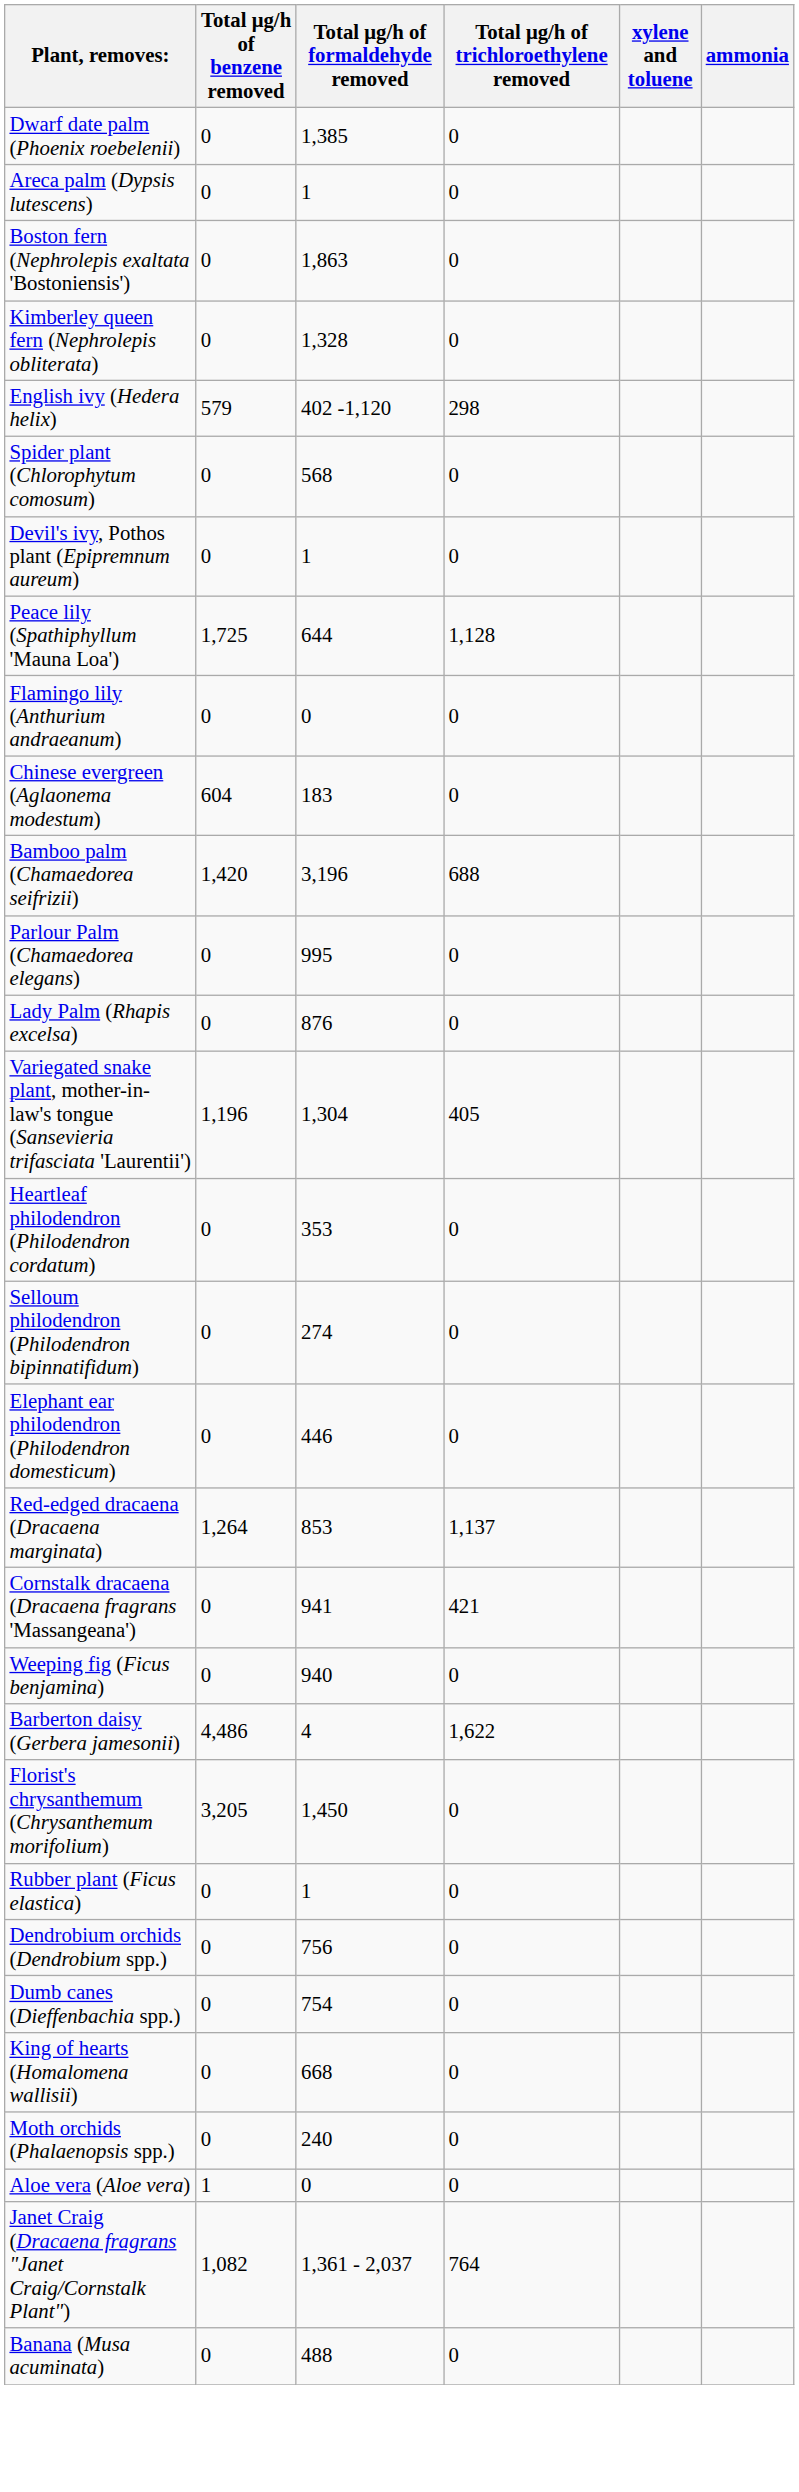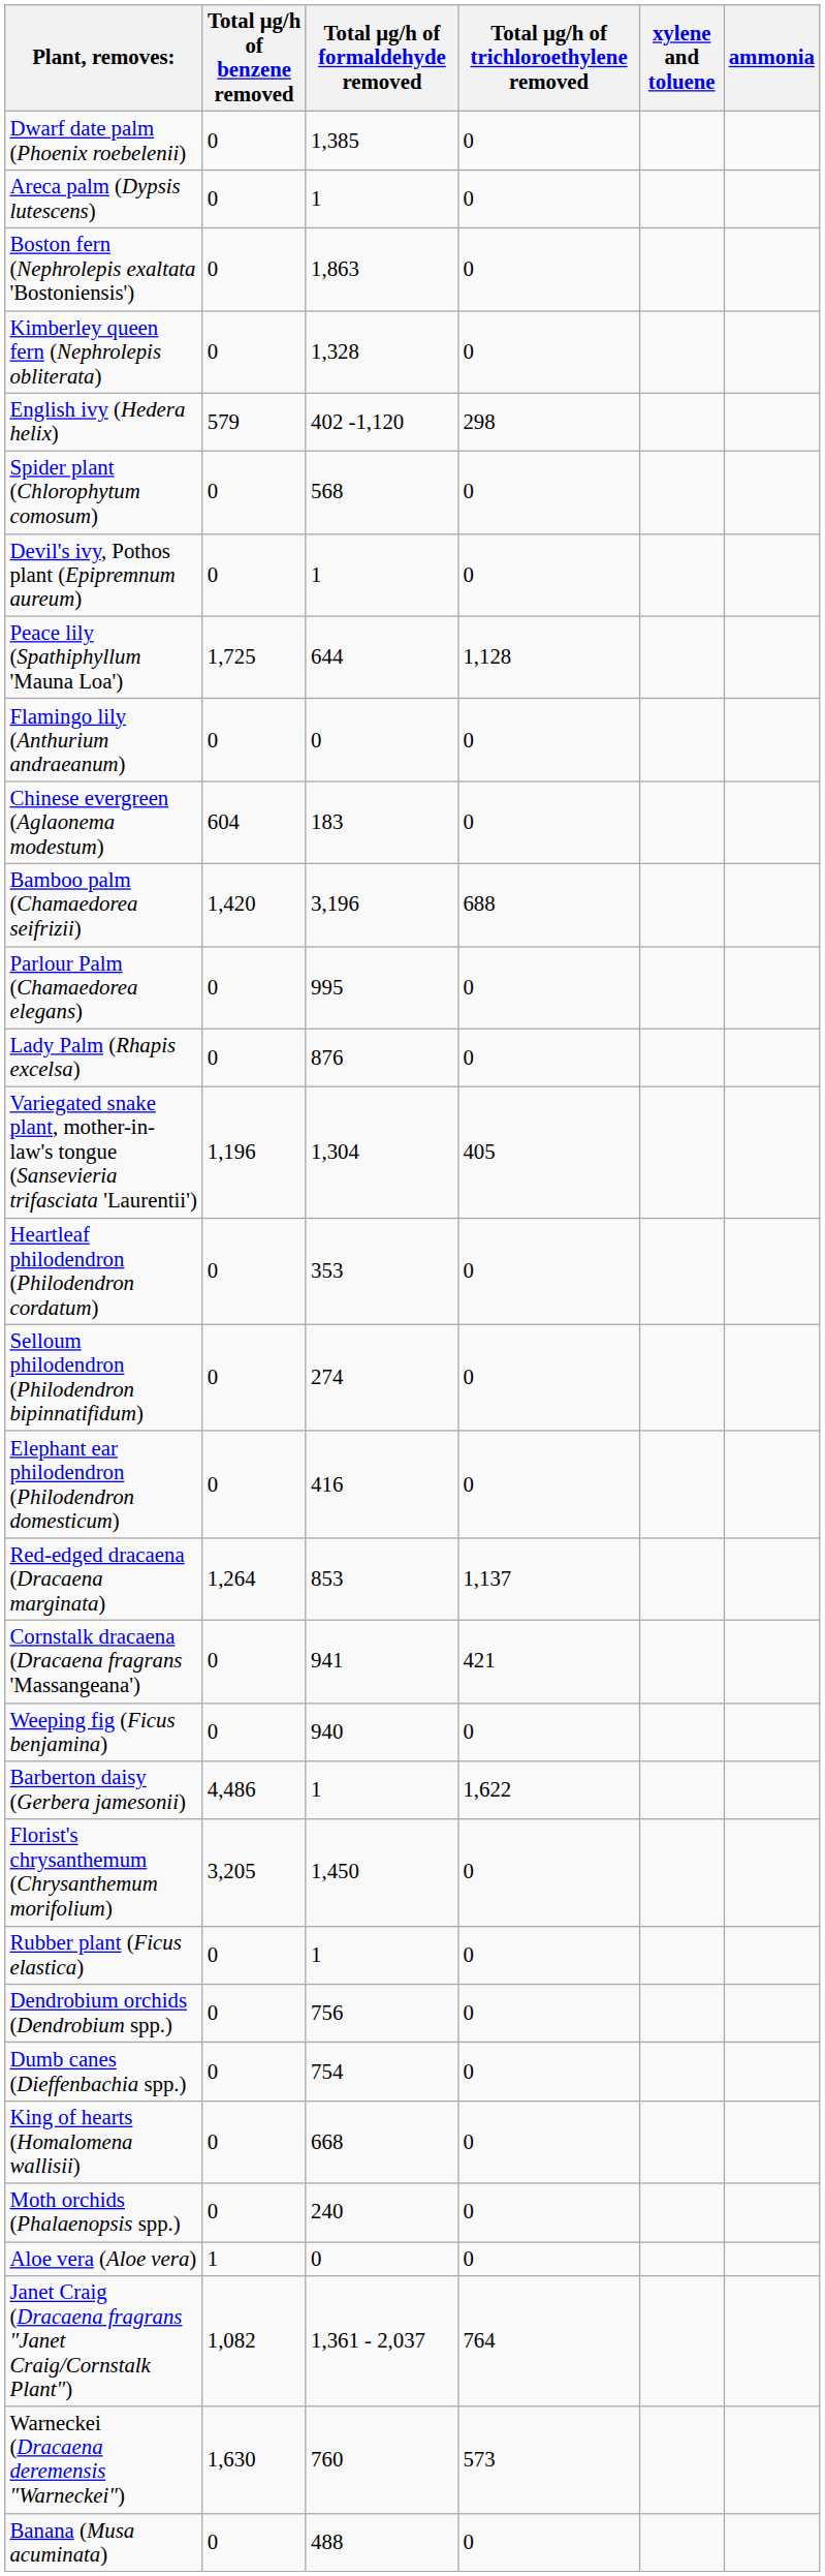 <table class="wikitable sortable">
 <tr>
 <th>Plant, removes:</th>
 <th data-sort-type="number">Total μg/h of <a href='#'>benzene</a> removed</th>
 <th data-sort-type="number">Total μg/h of <a href='#'>formaldehyde</a> removed</th>
 <th data-sort-type="number">Total μg/h of <a href='#'>trichloroethylene</a> removed</th>
 <th><a href='#'>xylene</a> and <a href='#'>toluene</a></th>
 <th><a href='#'>ammonia</a></th>
 </tr>
 <tr>
 <td><a href='#'>Dwarf date palm</a> (<em>Phoenix roebelenii</em>)</td>
 <td>0</td>
 <td>1,385</td>
 <td>0</td>
 <td></td>
 <td></td>
 </tr>
 <tr>
 <td><a href='#'>Areca palm</a> (<em>Dypsis lutescens</em>)</td>
 <td>0</td>
 <td>1</td>
 <td>0</td>
 <td></td>
 <td></td>
 </tr>
 <tr>
 <td><a href='#'>Boston fern</a> (<em>Nephrolepis exaltata</em> 'Bostoniensis')</td>
 <td>0</td>
 <td>1,863</td>
 <td>0</td>
 <td></td>
 <td></td>
 </tr>
 <tr>
 <td><a href='#'>Kimberley queen fern</a> (<em>Nephrolepis obliterata</em>)</td>
 <td>0</td>
 <td>1,328</td>
 <td>0</td>
 <td></td>
 <td></td>
 </tr>
 <tr>
 <td><a href='#'>English ivy</a> (<em>Hedera helix</em>)</td>
 <td>579</td>
 <td>402 -1,120</td>
 <td>298</td>
 <td></td>
 <td></td>
 </tr>
 <tr>
 <td><a href='#'>Spider plant</a> (<em>Chlorophytum comosum</em>)</td>
 <td>0</td>
 <td>568</td>
 <td>0</td>
 <td></td>
 <td></td>
 </tr>
 <tr>
 <td><a href='#'>Devil's ivy</a>, Pothos plant (<em>Epipremnum aureum</em>)</td>
 <td>0</td>
 <td>1</td>
 <td>0</td>
 <td></td>
 <td></td>
 </tr>
 <tr>
 <td><a href='#'>Peace lily</a> (<em>Spathiphyllum</em> 'Mauna Loa')</td>
 <td>1,725</td>
 <td>644</td>
 <td>1,128</td>
 <td></td>
 <td></td>
 </tr>
 <tr>
 <td><a href='#'>Flamingo lily</a> (<em>Anthurium andraeanum</em>)</td>
 <td>0</td>
 <td>0</td>
 <td>0</td>
 <td></td>
 <td></td>
 </tr>
 <tr>
 <td><a href='#'>Chinese evergreen</a> (<em>Aglaonema modestum</em>)</td>
 <td>604</td>
 <td>183</td>
 <td>0</td>
 <td></td>
 <td></td>
 </tr>
 <tr>
 <td><a href='#'>Bamboo palm</a> (<em>Chamaedorea seifrizii</em>)</td>
 <td>1,420</td>
 <td>3,196</td>
 <td>688</td>
 <td></td>
 <td></td>
 </tr>
 <tr>
 <td><a href='#'>Parlour Palm</a> (<em>Chamaedorea elegans</em>)</td>
 <td>0</td>
 <td>995</td>
 <td>0</td>
 <td></td>
 <td></td>
 </tr>
 <tr>
 <td><a href='#'>Lady Palm</a> (<em>Rhapis excelsa</em>)</td>
 <td>0</td>
 <td>876</td>
 <td>0</td>
 <td></td>
 <td></td>
 </tr>
 <tr>
 <td><a href='#'>Variegated snake plant</a>, mother-in-law's tongue (<em>Sansevieria trifasciata</em> 'Laurentii')</td>
 <td>1,196</td>
 <td>1,304</td>
 <td>405</td>
 <td></td>
 <td></td>
 </tr>
 <tr>
 <td><a href='#'>Heartleaf philodendron</a> (<em>Philodendron cordatum</em>)</td>
 <td>0</td>
 <td>353</td>
 <td>0</td>
 <td></td>
 <td></td>
 </tr>
 <tr>
 <td><a href='#'>Selloum philodendron</a><br>(<em>Philodendron bipinnatifidum</em>)</td>
 <td>0</td>
 <td>274</td>
 <td>0</td>
 <td></td>
 <td></td>
 </tr>
 <tr>
 <td><a href='#'>Elephant ear philodendron</a> (<em>Philodendron domesticum</em>)</td>
 <td>0</td>
-<td>446</td>
+<td>416</td>
 <td>0</td>
 <td></td>
 <td></td>
 </tr>
 <tr>
 <td><a href='#'>Red-edged dracaena</a> (<em>Dracaena marginata</em>)</td>
 <td>1,264</td>
 <td>853</td>
 <td>1,137</td>
 <td></td>
 <td></td>
 </tr>
 <tr>
 <td><a href='#'>Cornstalk dracaena</a> (<em>Dracaena fragrans</em> 'Massangeana')</td>
 <td>0</td>
 <td>941</td>
 <td>421</td>
 <td></td>
 <td></td>
 </tr>
 <tr>
 <td><a href='#'>Weeping fig</a> (<em>Ficus benjamina</em>)</td>
 <td>0</td>
 <td>940</td>
 <td>0</td>
 <td></td>
 <td></td>
 </tr>
 <tr>
 <td><a href='#'>Barberton daisy</a> (<em>Gerbera jamesonii</em>)</td>
 <td>4,486</td>
-<td>4</td>
+<td>1</td>
 <td>1,622</td>
 <td></td>
 <td></td>
 </tr>
 <tr>
 <td><a href='#'>Florist's chrysanthemum</a> (<em>Chrysanthemum morifolium</em>)</td>
 <td>3,205</td>
 <td>1,450</td>
 <td>0</td>
 <td></td>
 <td></td>
 </tr>
 <tr>
 <td><a href='#'>Rubber plant</a> (<em>Ficus elastica</em>)</td>
 <td>0</td>
 <td>1</td>
 <td>0</td>
 <td></td>
 <td></td>
 </tr>
 <tr>
 <td><a href='#'>Dendrobium orchids</a> (<em>Dendrobium</em> spp.)</td>
 <td>0</td>
 <td>756</td>
 <td>0</td>
 <td></td>
 <td></td>
 </tr>
 <tr>
 <td><a href='#'>Dumb canes</a> (<em>Dieffenbachia</em> spp.)</td>
 <td>0</td>
 <td>754</td>
 <td>0</td>
 <td></td>
 <td></td>
 </tr>
 <tr>
 <td><a href='#'>King of hearts</a> (<em>Homalomena wallisii</em>)</td>
 <td>0</td>
 <td>668</td>
 <td>0</td>
 <td></td>
 <td></td>
 </tr>
 <tr>
 <td><a href='#'>Moth orchids</a> (<em>Phalaenopsis</em> spp.)</td>
 <td>0</td>
 <td>240</td>
 <td>0</td>
 <td></td>
 <td></td>
 </tr>
 <tr>
 <td><a href='#'>Aloe vera</a> (<em>Aloe vera</em>)</td>
 <td>1</td>
 <td>0</td>
 <td>0</td>
 <td></td>
 <td></td>
 </tr>
 <tr>
 <td><a href='#'>Janet Craig</a> (<em><a href='#'>Dracaena fragrans</a> "Janet Craig/Cornstalk Plant"</em>)</td>
 <td>1,082</td>
 <td>1,361 - 2,037</td>
 <td>764</td>
 <td></td>
 <td></td>
 </tr>
 <tr>
+<td>Warneckei (<em><a href='#'>Dracaena deremensis</a> "Warneckei"</em>)</td>
+<td>1,630</td>
+<td>760</td>
+<td>573</td>
+<td></td>
+<td></td>
+</tr>
+<tr>
 <td><a href='#'>Banana</a> (<em>Musa acuminata</em>)</td>
 <td>0</td>
 <td>488</td>
 <td>0</td>
 <td></td>
 <td></td>
 </tr>
 </table>
